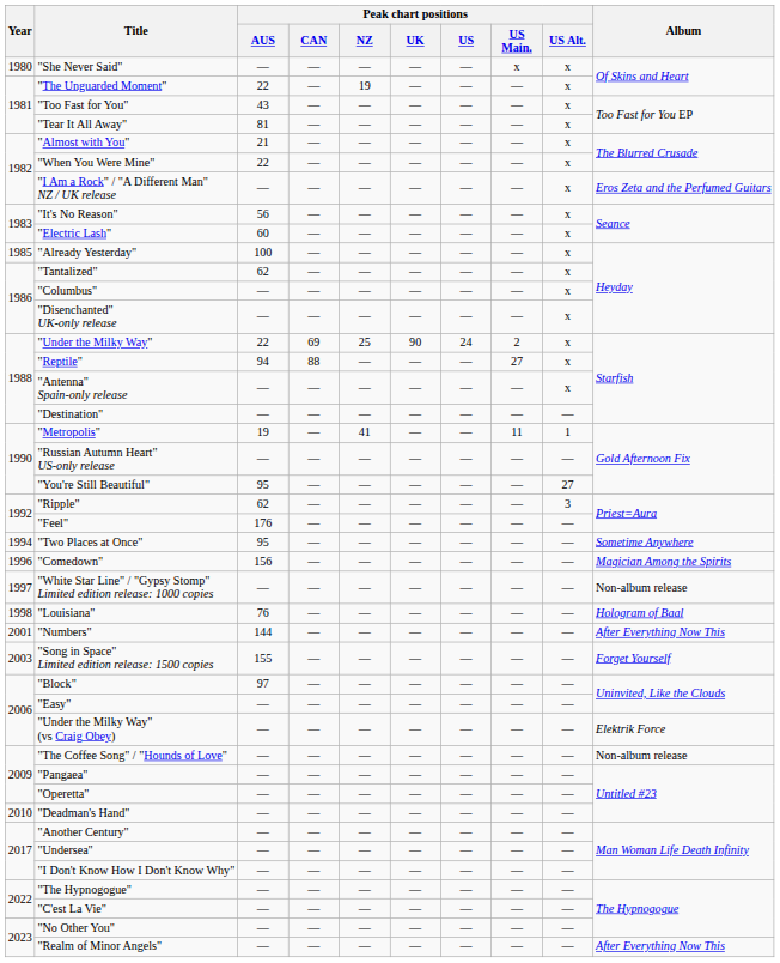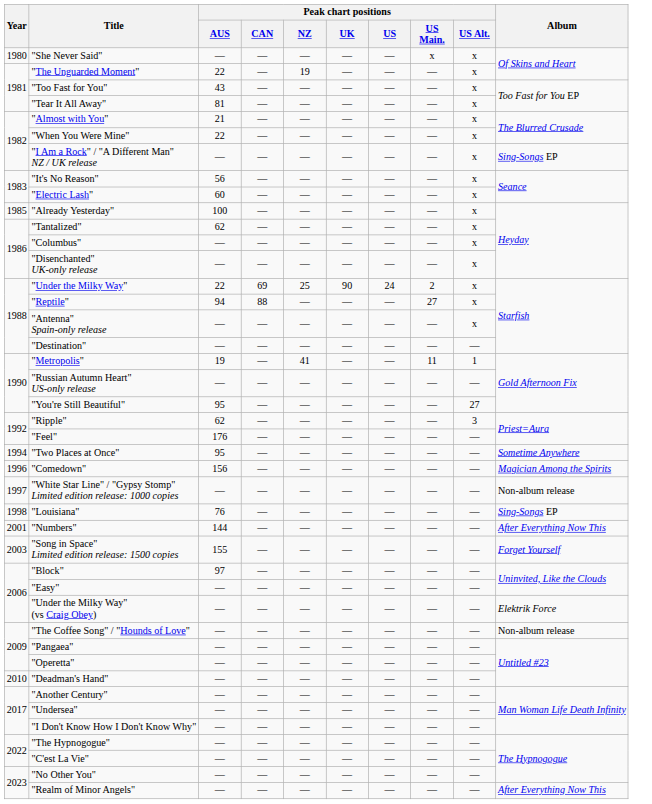 <table class="wikitable">
 <tr>
 <th scope="col" rowspan="2">Year</th>
 <th scope="col" rowspan="2">Title</th>
 <th scope="col" colspan="7">Peak chart positions</th>
 <th scope="col" rowspan="2">Album</th>
 </tr>
 <tr>
 <th scope="col" style="width:60px;"><a href='#'>AUS</a><br></th>
 <th scope="col" style="width:60px;"><a href='#'>CAN</a><br></th>
 <th scope="col" style="width:60px;"><a href='#'>NZ</a><br></th>
 <th scope="col" style="width:60px;"><a href='#'>UK</a></th>
 <th scope="col" style="width:60px;"><a href='#'>US</a><br></th>
 <th scope="col" style="width:60px;"><a href='#'>US Main.</a><br></th>
 <th scope="col" style="width:60px;"><a href='#'>US Alt.</a><br></th>
 </tr>
 <tr>
 <td>1980</td>
 <td>"She Never Said"</td>
 <td style="text-align:center;">—</td>
 <td style="text-align:center;">—</td>
 <td style="text-align:center;">—</td>
 <td style="text-align:center;">—</td>
 <td style="text-align:center;">—</td>
 <td style="text-align:center;">x</td>
 <td style="text-align:center;">x</td>
 <td rowspan="2"><em><a href='#'>Of Skins and Heart</a></em></td>
 </tr>
 <tr>
 <td rowspan="3">1981</td>
 <td>"<a href='#'>The Unguarded Moment</a>"</td>
 <td style="text-align:center;">22</td>
 <td style="text-align:center;">—</td>
 <td style="text-align:center;">19</td>
 <td style="text-align:center;">—</td>
 <td style="text-align:center;">—</td>
 <td style="text-align:center;">—</td>
 <td style="text-align:center;">x</td>
 </tr>
 <tr>
 <td>"Too Fast for You"</td>
 <td style="text-align:center;">43</td>
 <td style="text-align:center;">—</td>
 <td style="text-align:center;">—</td>
 <td style="text-align:center;">—</td>
 <td style="text-align:center;">—</td>
 <td style="text-align:center;">—</td>
 <td style="text-align:center;">x</td>
 <td rowspan="2"><em>Too Fast for You</em> EP</td>
 </tr>
 <tr>
 <td>"Tear It All Away"</td>
 <td style="text-align:center;">81</td>
 <td style="text-align:center;">—</td>
 <td style="text-align:center;">—</td>
 <td style="text-align:center;">—</td>
 <td style="text-align:center;">—</td>
 <td style="text-align:center;">—</td>
 <td style="text-align:center;">x</td>
 </tr>
 <tr>
 <td rowspan="3">1982</td>
 <td>"<a href='#'>Almost with You</a>"</td>
 <td style="text-align:center;">21</td>
 <td style="text-align:center;">—</td>
 <td style="text-align:center;">—</td>
 <td style="text-align:center;">—</td>
 <td style="text-align:center;">—</td>
 <td style="text-align:center;">—</td>
 <td style="text-align:center;">x</td>
 <td rowspan="2"><em><a href='#'>The Blurred Crusade</a></em></td>
 </tr>
 <tr>
 <td>"When You Were Mine"</td>
 <td style="text-align:center;">22</td>
 <td style="text-align:center;">—</td>
 <td style="text-align:center;">—</td>
 <td style="text-align:center;">—</td>
 <td style="text-align:center;">—</td>
 <td style="text-align:center;">—</td>
 <td style="text-align:center;">x</td>
 </tr>
 <tr>
 <td>"<a href='#'>I Am a Rock</a>" / "A Different Man"<br><em> NZ / UK release</em></td>
 <td style="text-align:center;">—</td>
 <td style="text-align:center;">—</td>
 <td style="text-align:center;">—</td>
 <td style="text-align:center;">—</td>
 <td style="text-align:center;">—</td>
 <td style="text-align:center;">—</td>
 <td style="text-align:center;">x</td>
-<td><em><a href='#'>Eros Zeta and the Perfumed Guitars</a></em></td>
+<td><em><a href='#'>Sing-Songs</a></em> EP</td>
 </tr>
 <tr>
 <td rowspan="2">1983</td>
 <td>"It's No Reason"</td>
 <td style="text-align:center;">56</td>
 <td style="text-align:center;">—</td>
 <td style="text-align:center;">—</td>
 <td style="text-align:center;">—</td>
 <td style="text-align:center;">—</td>
 <td style="text-align:center;">—</td>
 <td style="text-align:center;">x</td>
 <td rowspan="2"><em><a href='#'>Seance</a></em></td>
 </tr>
 <tr>
 <td>"<a href='#'>Electric Lash</a>"</td>
 <td style="text-align:center;">60</td>
 <td style="text-align:center;">—</td>
 <td style="text-align:center;">—</td>
 <td style="text-align:center;">—</td>
 <td style="text-align:center;">—</td>
 <td style="text-align:center;">—</td>
 <td style="text-align:center;">x</td>
 </tr>
 <tr>
 <td>1985</td>
 <td>"Already Yesterday"</td>
 <td style="text-align:center;">100</td>
 <td style="text-align:center;">—</td>
 <td style="text-align:center;">—</td>
 <td style="text-align:center;">—</td>
 <td style="text-align:center;">—</td>
 <td style="text-align:center;">—</td>
 <td style="text-align:center;">x</td>
 <td rowspan="4"><em><a href='#'>Heyday</a></em></td>
 </tr>
 <tr>
 <td rowspan="3">1986</td>
 <td>"Tantalized"</td>
 <td style="text-align:center;">62</td>
 <td style="text-align:center;">—</td>
 <td style="text-align:center;">—</td>
 <td style="text-align:center;">—</td>
 <td style="text-align:center;">—</td>
 <td style="text-align:center;">—</td>
 <td style="text-align:center;">x</td>
 </tr>
 <tr>
 <td>"Columbus"</td>
 <td style="text-align:center;">—</td>
 <td style="text-align:center;">—</td>
 <td style="text-align:center;">—</td>
 <td style="text-align:center;">—</td>
 <td style="text-align:center;">—</td>
 <td style="text-align:center;">—</td>
 <td style="text-align:center;">x</td>
 </tr>
 <tr>
 <td>"Disenchanted" <br><em> UK-only release</em></td>
 <td style="text-align:center;">—</td>
 <td style="text-align:center;">—</td>
 <td style="text-align:center;">—</td>
 <td style="text-align:center;">—</td>
 <td style="text-align:center;">—</td>
 <td style="text-align:center;">—</td>
 <td style="text-align:center;">x</td>
 </tr>
 <tr>
 <td rowspan="4">1988</td>
 <td>"<a href='#'>Under the Milky Way</a>"</td>
 <td style="text-align:center;">22</td>
 <td style="text-align:center;">69</td>
 <td style="text-align:center;">25</td>
 <td style="text-align:center;">90</td>
 <td style="text-align:center;">24</td>
 <td style="text-align:center;">2</td>
 <td style="text-align:center;">x</td>
 <td rowspan="4"><em><a href='#'>Starfish</a></em></td>
 </tr>
 <tr>
 <td>"<a href='#'>Reptile</a>"</td>
 <td style="text-align:center;">94</td>
 <td style="text-align:center;">88</td>
 <td style="text-align:center;">—</td>
 <td style="text-align:center;">—</td>
 <td style="text-align:center;">—</td>
 <td style="text-align:center;">27</td>
 <td style="text-align:center;">x</td>
 </tr>
 <tr>
 <td>"Antenna" <br><em> Spain-only release</em></td>
 <td style="text-align:center;">—</td>
 <td style="text-align:center;">—</td>
 <td style="text-align:center;">—</td>
 <td style="text-align:center;">—</td>
 <td style="text-align:center;">—</td>
 <td style="text-align:center;">—</td>
 <td style="text-align:center;">x</td>
 </tr>
 <tr>
 <td>"Destination"</td>
 <td style="text-align:center;">—</td>
 <td style="text-align:center;">—</td>
 <td style="text-align:center;">—</td>
 <td style="text-align:center;">—</td>
 <td style="text-align:center;">—</td>
 <td style="text-align:center;">—</td>
 <td style="text-align:center;">—</td>
 </tr>
 <tr>
 <td rowspan="3">1990</td>
 <td>"<a href='#'>Metropolis</a>"</td>
 <td style="text-align:center;">19</td>
 <td style="text-align:center;">—</td>
 <td style="text-align:center;">41</td>
 <td style="text-align:center;">—</td>
 <td style="text-align:center;">—</td>
 <td style="text-align:center;">11</td>
 <td style="text-align:center;">1</td>
 <td rowspan="3"><em><a href='#'>Gold Afternoon Fix</a></em></td>
 </tr>
 <tr>
 <td>"Russian Autumn Heart" <br><em> US-only release</em></td>
 <td style="text-align:center;">—</td>
 <td style="text-align:center;">—</td>
 <td style="text-align:center;">—</td>
 <td style="text-align:center;">—</td>
 <td style="text-align:center;">—</td>
 <td style="text-align:center;">—</td>
 <td style="text-align:center;">—</td>
 </tr>
 <tr>
 <td>"You're Still Beautiful"</td>
 <td style="text-align:center;">95</td>
 <td style="text-align:center;">—</td>
 <td style="text-align:center;">—</td>
 <td style="text-align:center;">—</td>
 <td style="text-align:center;">—</td>
 <td style="text-align:center;">—</td>
 <td style="text-align:center;">27</td>
 </tr>
 <tr>
 <td rowspan="2">1992</td>
 <td>"Ripple"</td>
 <td style="text-align:center;">62</td>
 <td style="text-align:center;">—</td>
 <td style="text-align:center;">—</td>
 <td style="text-align:center;">—</td>
 <td style="text-align:center;">—</td>
 <td style="text-align:center;">—</td>
 <td style="text-align:center;">3</td>
 <td rowspan="2"><em><a href='#'>Priest=Aura</a></em></td>
 </tr>
 <tr>
 <td>"Feel"</td>
 <td style="text-align:center;">176</td>
 <td style="text-align:center;">—</td>
 <td style="text-align:center;">—</td>
 <td style="text-align:center;">—</td>
 <td style="text-align:center;">—</td>
 <td style="text-align:center;">—</td>
 <td style="text-align:center;">—</td>
 </tr>
 <tr>
 <td>1994</td>
 <td>"Two Places at Once"</td>
 <td style="text-align:center;">95</td>
 <td style="text-align:center;">—</td>
 <td style="text-align:center;">—</td>
 <td style="text-align:center;">—</td>
 <td style="text-align:center;">—</td>
 <td style="text-align:center;">—</td>
 <td style="text-align:center;">—</td>
 <td><em><a href='#'>Sometime Anywhere</a></em></td>
 </tr>
 <tr>
 <td>1996</td>
 <td>"Comedown"</td>
 <td style="text-align:center;">156</td>
 <td style="text-align:center;">—</td>
 <td style="text-align:center;">—</td>
 <td style="text-align:center;">—</td>
 <td style="text-align:center;">—</td>
 <td style="text-align:center;">—</td>
 <td style="text-align:center;">—</td>
 <td><em><a href='#'>Magician Among the Spirits</a></em></td>
 </tr>
 <tr>
 <td>1997</td>
 <td>"White Star Line" / "Gypsy Stomp"<br><em> Limited edition release: 1000 copies</em></td>
 <td style="text-align:center;">—</td>
 <td style="text-align:center;">—</td>
 <td style="text-align:center;">—</td>
 <td style="text-align:center;">—</td>
 <td style="text-align:center;">—</td>
 <td style="text-align:center;">—</td>
 <td style="text-align:center;">—</td>
 <td>Non-album release</td>
 </tr>
 <tr>
 <td>1998</td>
 <td>"Louisiana"</td>
 <td style="text-align:center;">76</td>
 <td style="text-align:center;">—</td>
 <td style="text-align:center;">—</td>
 <td style="text-align:center;">—</td>
 <td style="text-align:center;">—</td>
 <td style="text-align:center;">—</td>
 <td style="text-align:center;">—</td>
-<td><em><a href='#'>Hologram of Baal</a></em></td>
+<td><em><a href='#'>Sing-Songs</a></em> EP</td>
 </tr>
 <tr>
 <td>2001</td>
 <td>"Numbers"</td>
 <td style="text-align:center;">144</td>
 <td style="text-align:center;">—</td>
 <td style="text-align:center;">—</td>
 <td style="text-align:center;">—</td>
 <td style="text-align:center;">—</td>
 <td style="text-align:center;">—</td>
 <td style="text-align:center;">—</td>
 <td><em><a href='#'>After Everything Now This</a></em></td>
 </tr>
 <tr>
 <td>2003</td>
 <td>"Song in Space"<br><em> Limited edition release: 1500 copies</em></td>
 <td style="text-align:center;">155</td>
 <td style="text-align:center;">—</td>
 <td style="text-align:center;">—</td>
 <td style="text-align:center;">—</td>
 <td style="text-align:center;">—</td>
 <td style="text-align:center;">—</td>
 <td style="text-align:center;">—</td>
 <td><em><a href='#'>Forget Yourself</a></em></td>
 </tr>
 <tr>
 <td rowspan="3">2006</td>
 <td>"Block"</td>
 <td style="text-align:center;">97</td>
 <td style="text-align:center;">—</td>
 <td style="text-align:center;">—</td>
 <td style="text-align:center;">—</td>
 <td style="text-align:center;">—</td>
 <td style="text-align:center;">—</td>
 <td style="text-align:center;">—</td>
 <td rowspan="2"><em><a href='#'>Uninvited, Like the Clouds</a></em></td>
 </tr>
 <tr>
 <td>"Easy"</td>
 <td style="text-align:center;">—</td>
 <td style="text-align:center;">—</td>
 <td style="text-align:center;">—</td>
 <td style="text-align:center;">—</td>
 <td style="text-align:center;">—</td>
 <td style="text-align:center;">—</td>
 <td style="text-align:center;">—</td>
 </tr>
 <tr>
 <td>"Under the Milky Way" <br> (vs <a href='#'>Craig Obey</a>)</td>
 <td style="text-align:center;">—</td>
 <td style="text-align:center;">—</td>
 <td style="text-align:center;">—</td>
 <td style="text-align:center;">—</td>
 <td style="text-align:center;">—</td>
 <td style="text-align:center;">—</td>
 <td style="text-align:center;">—</td>
 <td><em>Elektrik Force</em></td>
 </tr>
 <tr>
 <td rowspan="3">2009</td>
 <td>"The Coffee Song" / "<a href='#'>Hounds of Love</a>"</td>
 <td style="text-align:center;">—</td>
 <td style="text-align:center;">—</td>
 <td style="text-align:center;">—</td>
 <td style="text-align:center;">—</td>
 <td style="text-align:center;">—</td>
 <td style="text-align:center;">—</td>
 <td style="text-align:center;">—</td>
 <td>Non-album release</td>
 </tr>
 <tr>
 <td>"Pangaea"</td>
 <td style="text-align:center;">—</td>
 <td style="text-align:center;">—</td>
 <td style="text-align:center;">—</td>
 <td style="text-align:center;">—</td>
 <td style="text-align:center;">—</td>
 <td style="text-align:center;">—</td>
 <td style="text-align:center;">—</td>
 <td rowspan="3"><em><a href='#'>Untitled #23</a></em></td>
 </tr>
 <tr>
 <td>"Operetta"</td>
 <td style="text-align:center;">—</td>
 <td style="text-align:center;">—</td>
 <td style="text-align:center;">—</td>
 <td style="text-align:center;">—</td>
 <td style="text-align:center;">—</td>
 <td style="text-align:center;">—</td>
 <td style="text-align:center;">—</td>
 </tr>
 <tr>
 <td>2010</td>
 <td>"Deadman's Hand"</td>
 <td style="text-align:center;">—</td>
 <td style="text-align:center;">—</td>
 <td style="text-align:center;">—</td>
 <td style="text-align:center;">—</td>
 <td style="text-align:center;">—</td>
 <td style="text-align:center;">—</td>
 <td style="text-align:center;">—</td>
 </tr>
 <tr>
 <td rowspan="3">2017</td>
 <td>"Another Century"</td>
 <td style="text-align:center;">—</td>
 <td style="text-align:center;">—</td>
 <td style="text-align:center;">—</td>
 <td style="text-align:center;">—</td>
 <td style="text-align:center;">—</td>
 <td style="text-align:center;">—</td>
 <td style="text-align:center;">—</td>
 <td rowspan="3"><em><a href='#'>Man Woman Life Death Infinity</a></em></td>
 </tr>
 <tr>
 <td>"Undersea"</td>
 <td style="text-align:center;">—</td>
 <td style="text-align:center;">—</td>
 <td style="text-align:center;">—</td>
 <td style="text-align:center;">—</td>
 <td style="text-align:center;">—</td>
 <td style="text-align:center;">—</td>
 <td style="text-align:center;">—</td>
 </tr>
 <tr>
 <td>"I Don't Know How I Don't Know Why"</td>
 <td style="text-align:center;">—</td>
 <td style="text-align:center;">—</td>
 <td style="text-align:center;">—</td>
 <td style="text-align:center;">—</td>
 <td style="text-align:center;">—</td>
 <td style="text-align:center;">—</td>
 <td style="text-align:center;">—</td>
 </tr>
 <tr>
 <td rowspan="2">2022</td>
 <td>"The Hypnogogue"</td>
 <td style="text-align:center;">—</td>
 <td style="text-align:center;">—</td>
 <td style="text-align:center;">—</td>
 <td style="text-align:center;">—</td>
 <td style="text-align:center;">—</td>
 <td style="text-align:center;">—</td>
 <td style="text-align:center;">—</td>
 <td rowspan="3"><em><a href='#'>The Hypnogogue</a></em></td>
 </tr>
 <tr>
 <td>"C'est La Vie"</td>
 <td style="text-align:center;">—</td>
 <td style="text-align:center;">—</td>
 <td style="text-align:center;">—</td>
 <td style="text-align:center;">—</td>
 <td style="text-align:center;">—</td>
 <td style="text-align:center;">—</td>
 <td style="text-align:center;">—</td>
 </tr>
 <tr>
 <td rowspan="2">2023</td>
 <td>"No Other You"</td>
 <td style="text-align:center;">—</td>
 <td style="text-align:center;">—</td>
 <td style="text-align:center;">—</td>
 <td style="text-align:center;">—</td>
 <td style="text-align:center;">—</td>
 <td style="text-align:center;">—</td>
 <td style="text-align:center;">—</td>
 </tr>
 <tr>
 <td>"Realm of Minor Angels"</td>
 <td style="text-align:center;">—</td>
 <td style="text-align:center;">—</td>
 <td style="text-align:center;">—</td>
 <td style="text-align:center;">—</td>
 <td style="text-align:center;">—</td>
 <td style="text-align:center;">—</td>
 <td style="text-align:center;">—</td>
 <td><em><a href='#'>After Everything Now This</a></em></td>
 </tr>
 </table>
